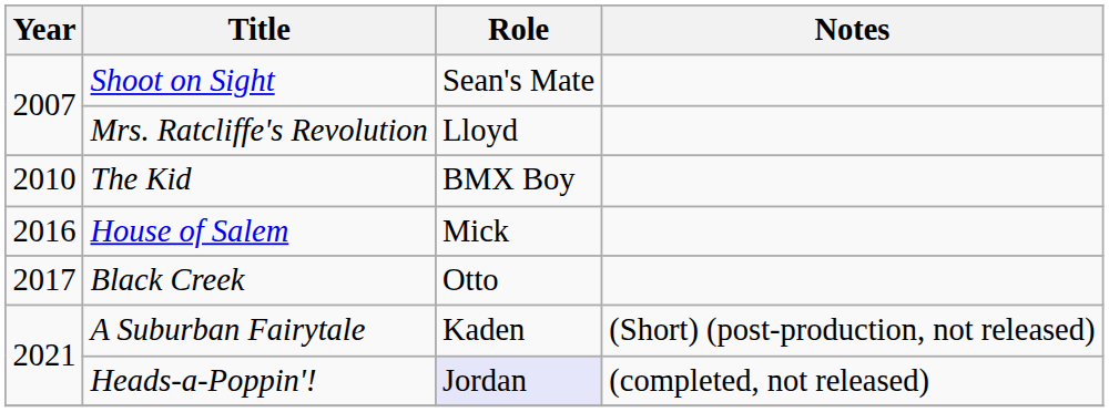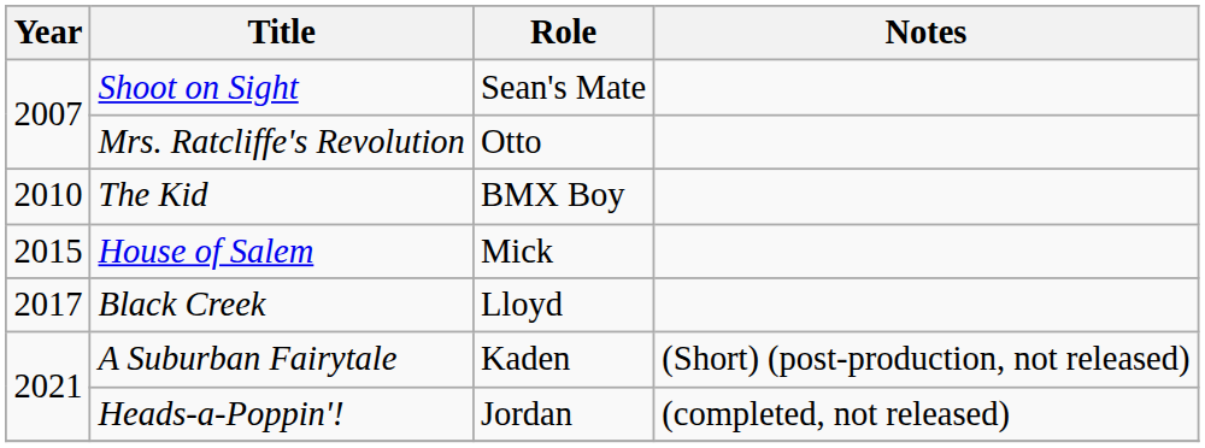 <table class="wikitable sortable">
 <tr>
 <th>Year</th>
 <th>Title</th>
 <th>Role</th>
 <th>Notes</th>
 </tr>
 <tr>
 <td rowspan="2">2007</td>
 <td><em><a href='#'>Shoot on Sight</a></em></td>
 <td>Sean's Mate</td>
 <td></td>
 </tr>
 <tr>
 <td><em>Mrs. Ratcliffe's Revolution</em></td>
-<td>Lloyd</td>
+<td>Otto</td>
 <td></td>
 </tr>
 <tr>
 <td>2010</td>
 <td><em>The Kid</em></td>
 <td>BMX Boy</td>
 <td></td>
 </tr>
 <tr>
-<td>2016</td>
+<td>2015</td>
 <td><em><a href='#'>House of Salem</a></em></td>
 <td>Mick</td>
 <td></td>
 </tr>
 <tr>
 <td>2017</td>
 <td><em>Black Creek</em></td>
-<td>Otto</td>
+<td>Lloyd</td>
 <td></td>
 </tr>
 <tr>
 <td rowspan="2">2021</td>
 <td><em>A Suburban Fairytale</em></td>
 <td>Kaden</td>
 <td>(Short) (post-production, not released)</td>
 </tr>
 <tr>
 <td><em>Heads-a-Poppin'!</em></td>
-<td style="background: lavender;">Jordan</td>
+<td>Jordan</td>
 <td>(completed, not released)</td>
 </tr>
 <tr>
 </tr>
 </table>
